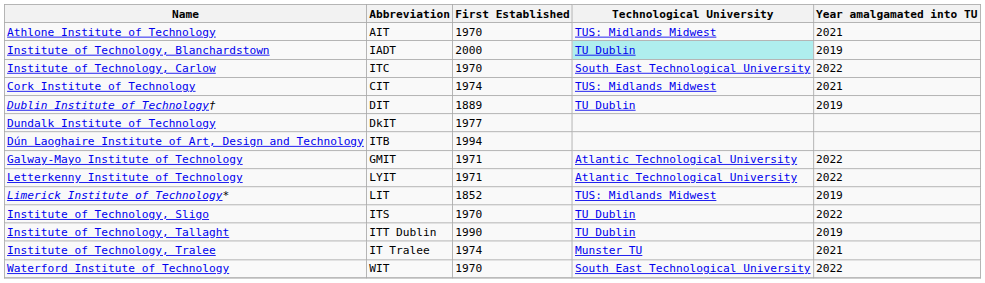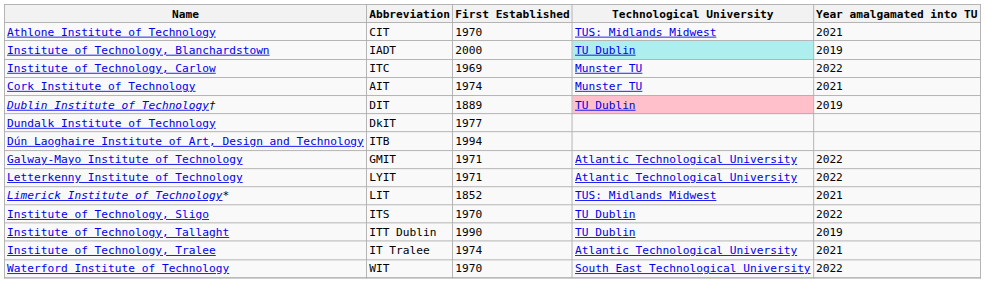 <table class="wikitable sortable">
 <tr>
 <th scope="col">Name</th>
 <th scope="col" class="unsortable">Abbreviation</th>
 <th scope="col">First Established</th>
 <th scope="col">Technological University</th>
 <th scope="col">Year amalgamated into TU</th>
 </tr>
 <tr>
 <td data-sort-value="Athlone"><a href='#'>Athlone Institute of Technology</a></td>
-<td>AIT</td>
+<td>CIT</td>
 <td>1970</td>
 <td><a href='#'>TUS: Midlands Midwest</a></td>
 <td>2021</td>
 </tr>
 <tr>
 <td data-sort-value="Blanchardstown"><a href='#'>Institute of Technology, Blanchardstown</a></td>
 <td>IADT</td>
 <td>2000</td>
 <td style="background: paleturquoise;"><a href='#'>TU Dublin</a></td>
 <td>2019</td>
 </tr>
 <tr>
 <td data-sort-value="Carlow"><a href='#'>Institute of Technology, Carlow</a></td>
 <td>ITC</td>
-<td>1970</td>
-<td><a href='#'>South East Technological University</a></td>
+<td>1969</td>
+<td><a href='#'>Munster TU</a></td>
 <td>2022</td>
 </tr>
 <tr>
 <td data-sort-value="Cork"><a href='#'>Cork Institute of Technology</a></td>
-<td>CIT</td>
+<td>AIT</td>
 <td>1974</td>
-<td><a href='#'>TUS: Midlands Midwest</a></td>
+<td><a href='#'>Munster TU</a></td>
 <td>2021</td>
 </tr>
 <tr>
 <td data-sort-value="Dublin"><em><a href='#'>Dublin Institute of Technology</a>†</em></td>
 <td>DIT</td>
 <td>1889</td>
-<td><a href='#'>TU Dublin</a></td>
+<td style="background: pink;"><a href='#'>TU Dublin</a></td>
 <td>2019</td>
 </tr>
 <tr>
 <td data-sort-value="Dundalk"><a href='#'>Dundalk Institute of Technology</a></td>
 <td>DkIT</td>
 <td>1977</td>
 <td></td>
 <td></td>
 </tr>
 <tr>
 <td data-sort-value="Dún Laoghaire"><a href='#'>Dún Laoghaire Institute of Art, Design and Technology</a></td>
 <td>ITB</td>
 <td>1994</td>
 <td></td>
 <td></td>
 </tr>
 <tr>
 <td data-sort-value="Galway Mayo"><a href='#'>Galway-Mayo Institute of Technology</a></td>
 <td>GMIT</td>
 <td>1971</td>
 <td><a href='#'>Atlantic Technological University</a></td>
 <td>2022</td>
 </tr>
 <tr>
 <td data-sort-value="Letterkenny"><a href='#'>Letterkenny Institute of Technology</a></td>
 <td>LYIT</td>
 <td>1971</td>
 <td><a href='#'>Atlantic Technological University</a></td>
 <td>2022</td>
 </tr>
 <tr>
 <td data-sort-value="Limerick"><em><a href='#'>Limerick Institute of Technology</a>*</em></td>
 <td>LIT</td>
 <td>1852</td>
 <td><a href='#'>TUS: Midlands Midwest</a></td>
-<td>2019</td>
+<td>2021</td>
 </tr>
 <tr>
 <td data-sort-value="Sligo"><a href='#'>Institute of Technology, Sligo</a></td>
 <td>ITS</td>
 <td>1970</td>
 <td><a href='#'>TU Dublin</a></td>
 <td>2022</td>
 </tr>
 <tr>
 <td data-sort-value="Tallaght"><a href='#'>Institute of Technology, Tallaght</a></td>
 <td>ITT Dublin</td>
 <td>1990</td>
 <td><a href='#'>TU Dublin</a></td>
 <td>2019</td>
 </tr>
 <tr>
 <td data-sort-value="Tralee"><a href='#'>Institute of Technology, Tralee</a></td>
 <td>IT Tralee</td>
 <td>1974</td>
-<td><a href='#'>Munster TU</a></td>
+<td><a href='#'>Atlantic Technological University</a></td>
 <td>2021</td>
 </tr>
 <tr>
 <td data-sort-value="Waterford"><a href='#'>Waterford Institute of Technology</a></td>
 <td>WIT</td>
 <td>1970</td>
 <td><a href='#'>South East Technological University</a></td>
 <td>2022</td>
 </tr>
 <tr>
 </tr>
 </table>
